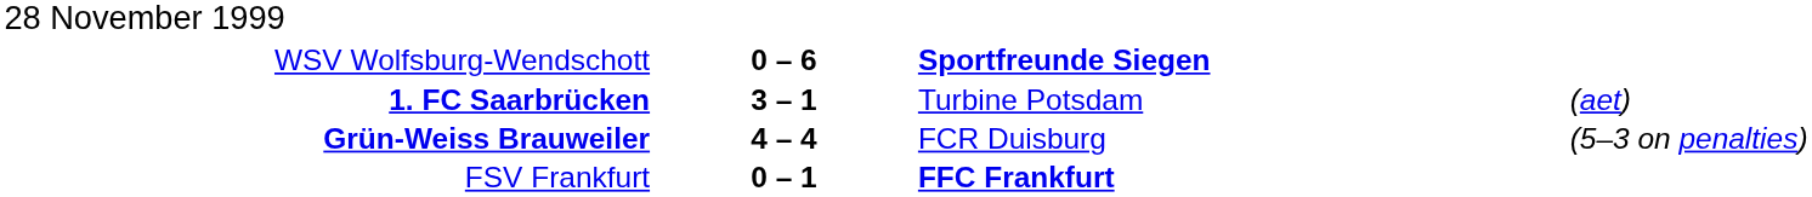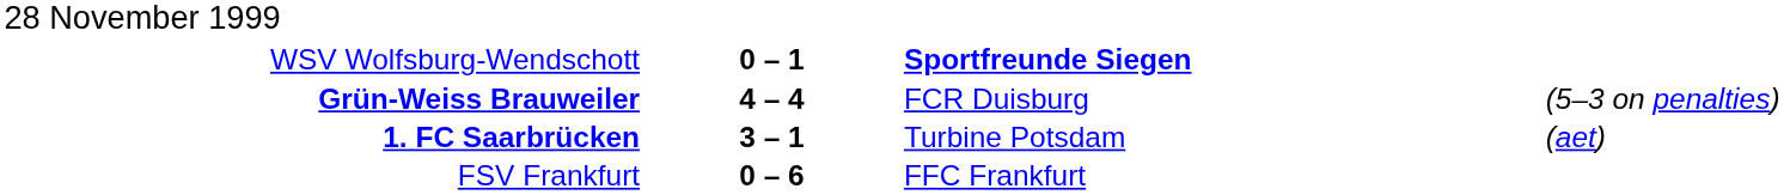 <table width=100% cellspacing=1>
 <tr>
 <th width=25%></th>
 <th width=10%></th>
 <th width=25%></th>
 <th></th>
 </tr>
 <tr>
 <td>28 November 1999</td>
 </tr>
 <tr style=font-size:90%>
 <td align=right><a href='#'>WSV Wolfsburg-Wendschott</a></td>
-<td align=center><strong>0 – 6</strong></td>
+<td align=center><strong>0 – 1</strong></td>
 <td><strong><a href='#'>Sportfreunde Siegen</a></strong></td>
+</tr>
+<tr style=font-size:90%>
+<td align=right><strong><a href='#'>Grün-Weiss Brauweiler</a></strong></td>
+<td align=center><strong>4 – 4</strong></td>
+<td><a href='#'>FCR Duisburg</a></td>
+<td><em>(5–3 on <a href='#'>penalties</a>)</em></td>
 </tr>
 <tr style=font-size:90%>
 <td align=right><strong><a href='#'>1. FC Saarbrücken</a></strong></td>
 <td align=center><strong>3 – 1</strong></td>
 <td><a href='#'>Turbine Potsdam</a></td>
 <td><em>(<a href='#'>aet</a>)</em></td>
 </tr>
 <tr style=font-size:90%>
-<td align=right><strong><a href='#'>Grün-Weiss Brauweiler</a></strong></td>
-<td align=center><strong>4 – 4</strong></td>
-<td><a href='#'>FCR Duisburg</a></td>
-<td><em>(5–3 on <a href='#'>penalties</a>)</em></td>
-</tr>
-<tr style=font-size:90%>
 <td align=right><a href='#'>FSV Frankfurt</a></td>
-<td align=center><strong>0 – 1</strong></td>
-<td><strong><a href='#'>FFC Frankfurt</a></strong></td>
+<td align=center><strong>0 – 6</strong></td>
+<td><a href='#'>FFC Frankfurt</a></td>
 </tr>
 </table>
